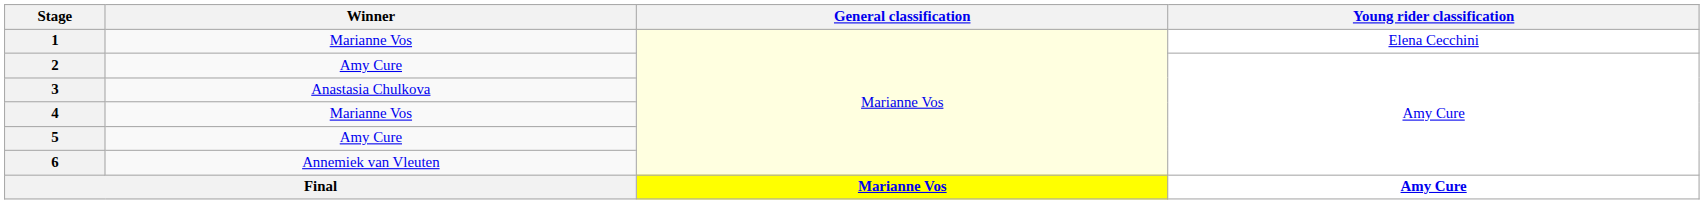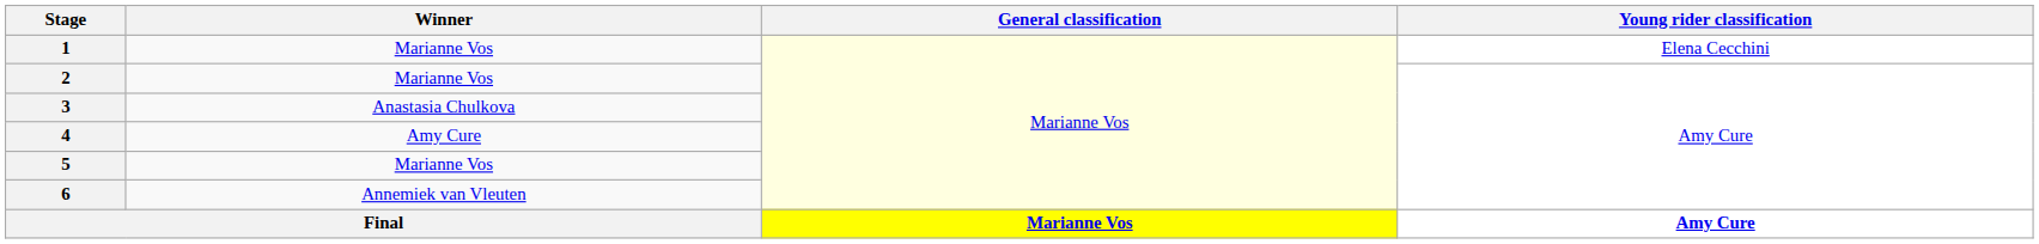 <table class="wikitable" style="text-align: center; font-size:86%;">
 <tr style="background-color: #efefef;">
 <th width="1%">Stage</th>
 <th width="7%">Winner</th>
 <th width="7%"><a href='#'>General classification</a><br></th>
 <th width="7%"><a href='#'>Young rider classification</a><br></th>
 </tr>
 <tr>
 <th>1</th>
 <td><a href='#'>Marianne Vos</a></td>
 <td style="background:lightyellow;" rowspan=6><a href='#'>Marianne Vos</a></td>
 <td style="background:white;"><a href='#'>Elena Cecchini</a></td>
 </tr>
 <tr>
 <th>2</th>
-<td><a href='#'>Amy Cure</a></td>
+<td><a href='#'>Marianne Vos</a></td>
 <td style="background:white;" rowspan=5><a href='#'>Amy Cure</a></td>
 </tr>
 <tr>
 <th>3</th>
 <td><a href='#'>Anastasia Chulkova</a></td>
 </tr>
 <tr>
 <th>4</th>
-<td><a href='#'>Marianne Vos</a></td>
+<td><a href='#'>Amy Cure</a></td>
 </tr>
 <tr>
 <th>5</th>
-<td><a href='#'>Amy Cure</a></td>
+<td><a href='#'>Marianne Vos</a></td>
 </tr>
 <tr>
 <th>6</th>
 <td><a href='#'>Annemiek van Vleuten</a></td>
 </tr>
 <tr>
 <th colspan=2><strong>Final</strong></th>
 <th style="background:yellow;"><a href='#'>Marianne Vos</a></th>
 <th style="background:white;"><a href='#'>Amy Cure</a></th>
 </tr>
 </table>
